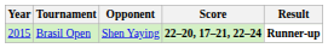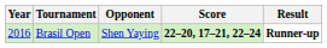 <table class="sortable wikitable" style="font-size: 95%;">
 <tr>
 <th>Year</th>
 <th>Tournament</th>
 <th>Opponent</th>
 <th>Score</th>
 <th>Result</th>
 </tr>
 <tr style="background:#D4F1C5">
-<td align="center"><a href='#'>2015</a></td>
+<td align="center"><a href='#'>2016</a></td>
 <td align="left"><a href='#'>Brasil Open</a></td>
 <td align="left"> <a href='#'>Shen Yaying</a></td>
 <td align="left"><strong>22–20, 17–21, 22–24</strong></td>
 <td style="text-align:left; background:white"> <strong>Runner-up</strong></td>
 </tr>
 </table>
